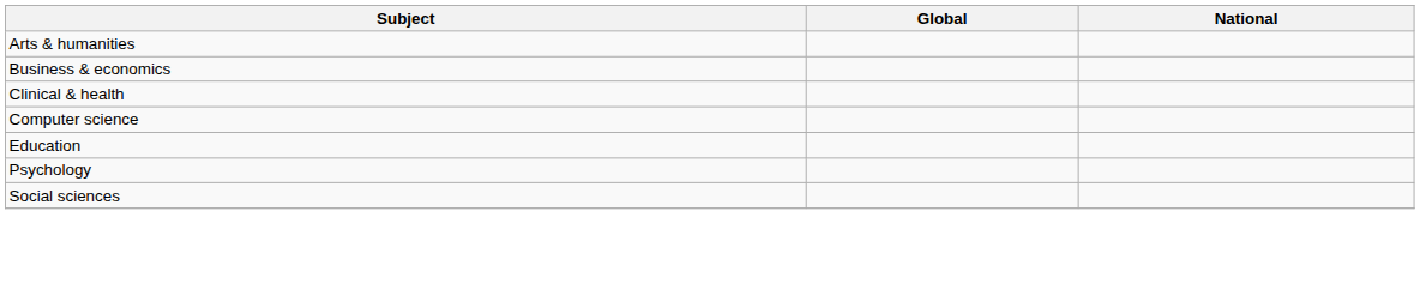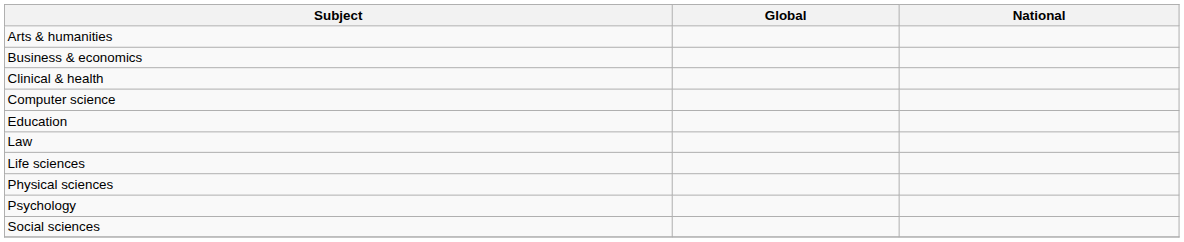 <table class="wikitable sortable" style="width: 100%; font-size: 90%">
 <tr>
 <th>Subject</th>
 <th>Global</th>
 <th>National</th>
 </tr>
 <tr>
 <td>Arts & humanities</td>
 <td data-sort-value="15"></td>
 <td data-sort-value="1"></td>
 </tr>
 <tr>
 <td>Business & economics</td>
 <td data-sort-value="36"></td>
 <td data-sort-value="2"></td>
 </tr>
 <tr>
 <td>Clinical & health</td>
 <td data-sort-value="50"></td>
 <td data-sort-value="3"></td>
 </tr>
 <tr>
 <td>Computer science</td>
 <td data-sort-value="62"></td>
 <td data-sort-value="4"></td>
 </tr>
 <tr>
 <td>Education</td>
 <td data-sort-value="61"></td>
 <td data-sort-value="3"></td>
 </tr>
 <tr>
+<td>Law</td>
+<td data-sort-value="25"></td>
+<td data-sort-value="1"></td>
+</tr>
+<tr>
+<td>Life sciences</td>
+<td data-sort-value="41"></td>
+<td data-sort-value="3"></td>
+</tr>
+<tr>
+<td>Physical sciences</td>
+<td data-sort-value="27"></td>
+<td data-sort-value="2"></td>
+</tr>
+<tr>
 <td>Psychology</td>
 <td data-sort-value="23"></td>
 <td data-sort-value="1"></td>
 </tr>
 <tr>
 <td>Social sciences</td>
 <td data-sort-value="61"></td>
 <td data-sort-value="4"></td>
 </tr>
 <tr>
 </tr>
 </table>
